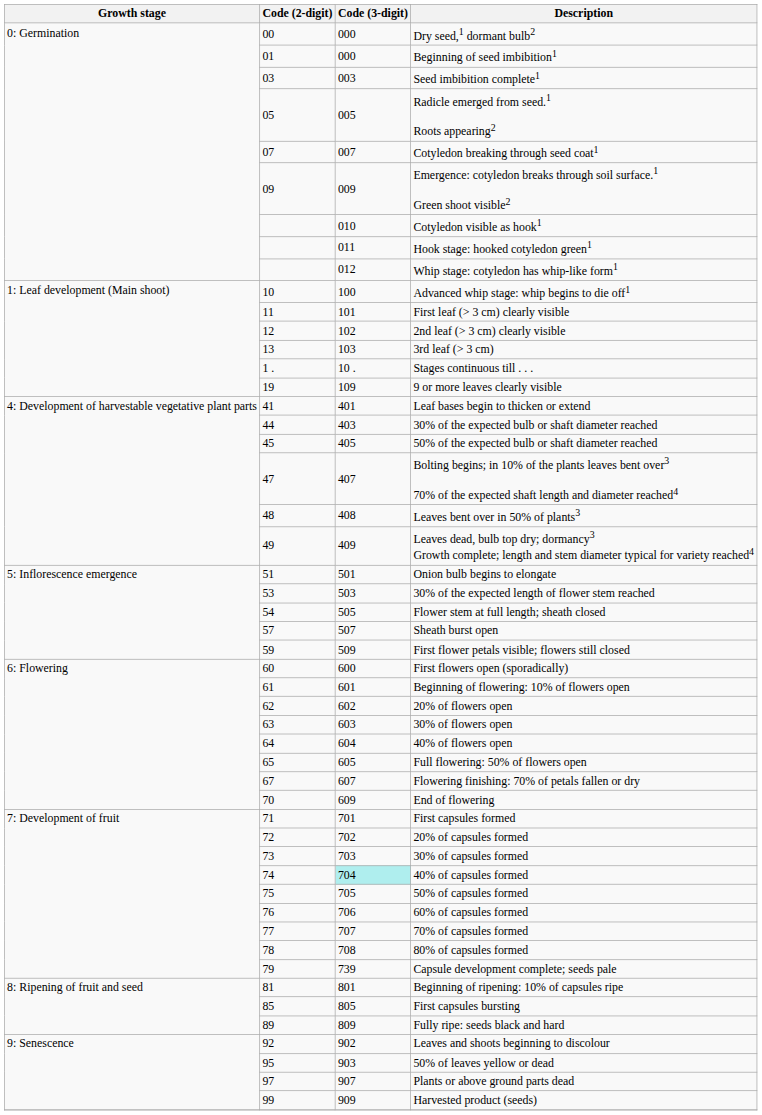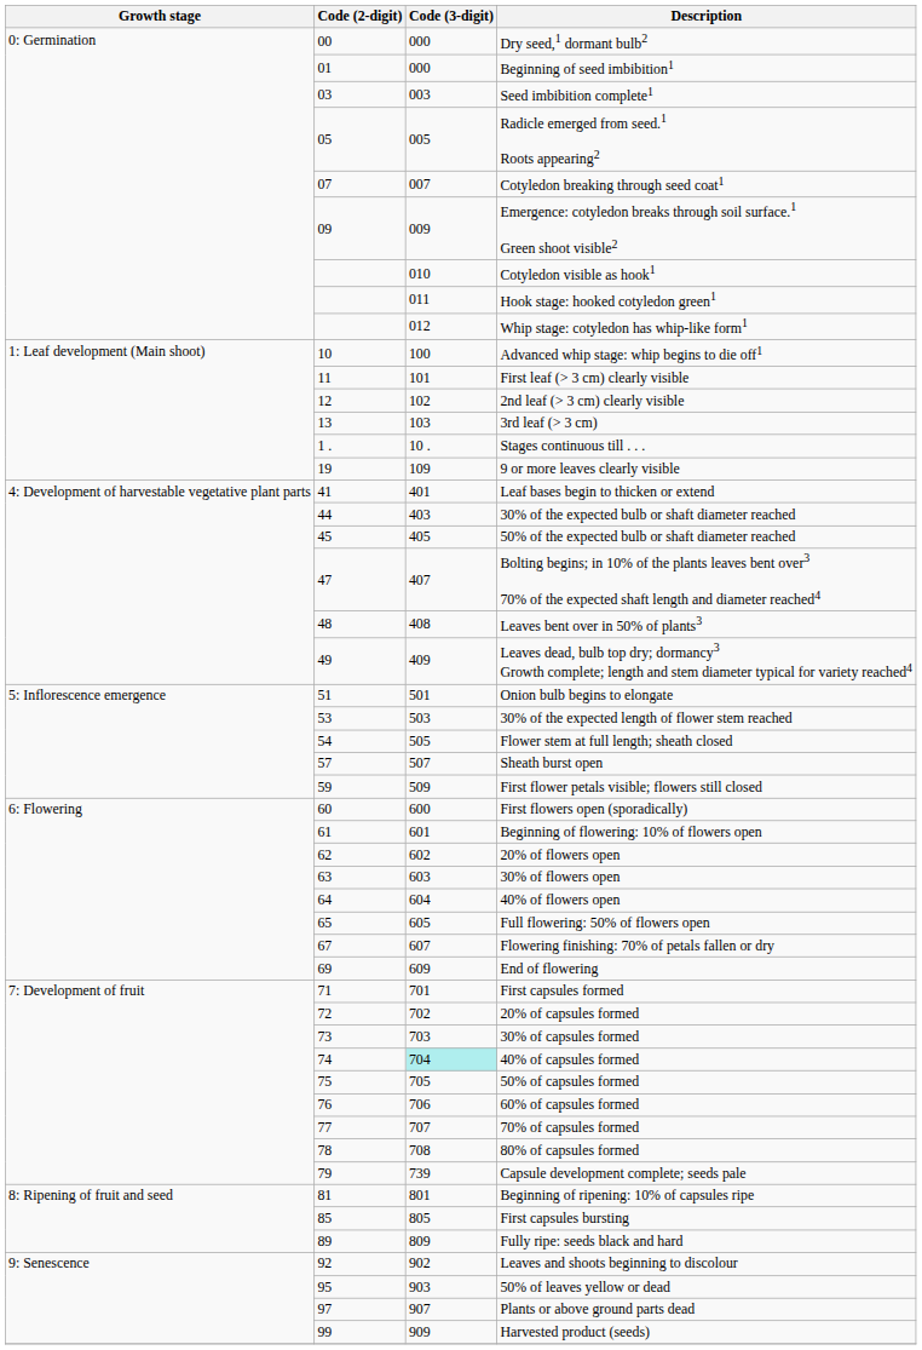 <table class="wikitable" style="clear">
 <tr>
 <th>Growth stage</th>
 <th>Code (2-digit)</th>
 <th>Code (3-digit)</th>
 <th>Description</th>
 </tr>
 <tr>
 <td rowspan="9" style="vertical-align:top">0: Germination</td>
 <td>00</td>
 <td>000</td>
 <td>Dry seed,<sup>1</sup> dormant bulb<sup>2</sup></td>
 </tr>
 <tr>
 <td>01</td>
 <td>000</td>
 <td>Beginning of seed imbibition<sup>1</sup></td>
 </tr>
 <tr>
 <td>03</td>
 <td>003</td>
 <td>Seed imbibition complete<sup>1</sup></td>
 </tr>
 <tr>
 <td>05</td>
 <td>005</td>
 <td>Radicle emerged from seed.<sup>1</sup><br><br>Roots appearing<sup>2</sup></td>
 </tr>
 <tr>
 <td>07</td>
 <td>007</td>
 <td>Cotyledon breaking through seed coat<sup>1</sup></td>
 </tr>
 <tr>
 <td>09</td>
 <td>009</td>
 <td>Emergence: cotyledon breaks through soil surface.<sup>1</sup><br><br>Green shoot visible<sup>2</sup></td>
 </tr>
 <tr>
 <td></td>
 <td>010</td>
 <td>Cotyledon visible as hook<sup>1</sup></td>
 </tr>
 <tr>
 <td></td>
 <td>011</td>
 <td>Hook stage: hooked cotyledon green<sup>1</sup></td>
 </tr>
 <tr>
 <td></td>
 <td>012</td>
 <td>Whip stage: cotyledon has whip-like form<sup>1</sup></td>
 </tr>
 <tr>
 <td rowspan="6"  style="vertical-align:top">1: Leaf development (Main shoot)</td>
 <td>10</td>
 <td>100</td>
 <td>Advanced whip stage: whip begins to die off<sup>1</sup></td>
 </tr>
 <tr>
 <td>11</td>
 <td>101</td>
 <td>First leaf (> 3 cm) clearly visible</td>
 </tr>
 <tr>
 <td>12</td>
 <td>102</td>
 <td>2nd leaf (> 3 cm) clearly visible</td>
 </tr>
 <tr>
 <td>13</td>
 <td>103</td>
 <td>3rd leaf (> 3 cm)</td>
 </tr>
 <tr>
 <td>1 .</td>
 <td>10 .</td>
 <td>Stages continuous till . . .</td>
 </tr>
 <tr>
 <td>19</td>
 <td>109</td>
 <td>9 or more leaves clearly visible</td>
 </tr>
 <tr>
 <td rowspan="6" style="vertical-align:top">4: Development of harvestable vegetative plant parts</td>
 <td>41</td>
 <td>401</td>
 <td>Leaf bases begin to thicken or extend</td>
 </tr>
 <tr>
 <td>44</td>
 <td>403</td>
 <td>30% of the expected bulb or shaft diameter reached</td>
 </tr>
 <tr>
 <td>45</td>
 <td>405</td>
 <td>50% of the expected bulb or shaft diameter reached</td>
 </tr>
 <tr>
 <td>47</td>
 <td>407</td>
 <td>Bolting begins; in 10% of the plants leaves bent over<sup>3</sup><br><br>70% of the expected shaft length and diameter reached<sup>4</sup></td>
 </tr>
 <tr>
 <td>48</td>
 <td>408</td>
 <td>Leaves bent over in 50% of plants<sup>3</sup></td>
 </tr>
 <tr>
 <td>49</td>
 <td>409</td>
 <td>Leaves dead, bulb top dry; dormancy<sup>3</sup><br>Growth complete; length and stem diameter typical for variety reached<sup>4</sup></td>
 </tr>
 <tr>
 <td rowspan="5" style="vertical-align:top">5: Inflorescence emergence</td>
 <td>51</td>
 <td>501</td>
 <td>Onion bulb begins to elongate</td>
 </tr>
 <tr>
 <td>53</td>
 <td>503</td>
 <td>30% of the expected length of flower stem reached</td>
 </tr>
 <tr>
 <td>54</td>
 <td>505</td>
 <td>Flower stem at full length; sheath closed</td>
 </tr>
 <tr>
 <td>57</td>
 <td>507</td>
 <td>Sheath burst open</td>
 </tr>
 <tr>
 <td>59</td>
 <td>509</td>
 <td>First flower petals visible; flowers still closed</td>
 </tr>
 <tr>
 <td rowspan="8" style="vertical-align:top">6: Flowering</td>
 <td>60</td>
 <td>600</td>
 <td>First flowers open (sporadically)</td>
 </tr>
 <tr>
 <td>61</td>
 <td>601</td>
 <td>Beginning of flowering: 10% of flowers open</td>
 </tr>
 <tr>
 <td>62</td>
 <td>602</td>
 <td>20% of flowers open</td>
 </tr>
 <tr>
 <td>63</td>
 <td>603</td>
 <td>30% of flowers open</td>
 </tr>
 <tr>
 <td>64</td>
 <td>604</td>
 <td>40% of flowers open</td>
 </tr>
 <tr>
 <td>65</td>
 <td>605</td>
 <td>Full flowering: 50% of flowers open</td>
 </tr>
 <tr>
 <td>67</td>
 <td>607</td>
 <td>Flowering finishing: 70% of petals fallen or dry</td>
 </tr>
 <tr>
-<td>70</td>
+<td>69</td>
 <td>609</td>
 <td>End of flowering</td>
 </tr>
 <tr>
 <td rowspan="9" style="vertical-align:top">7: Development of fruit</td>
 <td>71</td>
 <td>701</td>
 <td>First capsules formed</td>
 </tr>
 <tr>
 <td>72</td>
 <td>702</td>
 <td>20% of capsules formed</td>
 </tr>
 <tr>
 <td>73</td>
 <td>703</td>
 <td>30% of capsules formed</td>
 </tr>
 <tr>
 <td>74</td>
 <td style="background: paleturquoise;">704</td>
 <td>40% of capsules formed</td>
 </tr>
 <tr>
 <td>75</td>
 <td>705</td>
 <td>50% of capsules formed</td>
 </tr>
 <tr>
 <td>76</td>
 <td>706</td>
 <td>60% of capsules formed</td>
 </tr>
 <tr>
 <td>77</td>
 <td>707</td>
 <td>70% of capsules formed</td>
 </tr>
 <tr>
 <td>78</td>
 <td>708</td>
 <td>80% of capsules formed</td>
 </tr>
 <tr>
 <td>79</td>
 <td>739</td>
 <td>Capsule development complete; seeds pale</td>
 </tr>
 <tr>
 <td rowspan="3" style="vertical-align:top">8: Ripening of fruit and seed</td>
 <td>81</td>
 <td>801</td>
 <td>Beginning of ripening: 10% of capsules ripe</td>
 </tr>
 <tr>
 <td>85</td>
 <td>805</td>
 <td>First capsules bursting</td>
 </tr>
 <tr>
 <td>89</td>
 <td>809</td>
 <td>Fully ripe: seeds black and hard</td>
 </tr>
 <tr>
 <td rowspan="4" style="vertical-align:top">9: Senescence</td>
 <td>92</td>
 <td>902</td>
 <td>Leaves and shoots beginning to discolour</td>
 </tr>
 <tr>
 <td>95</td>
 <td>903</td>
 <td>50% of leaves yellow or dead</td>
 </tr>
 <tr>
 <td>97</td>
 <td>907</td>
 <td>Plants or above ground parts dead</td>
 </tr>
 <tr>
 <td>99</td>
 <td>909</td>
 <td>Harvested product (seeds)</td>
 </tr>
 <tr>
 </tr>
 </table>
